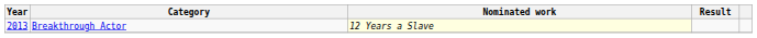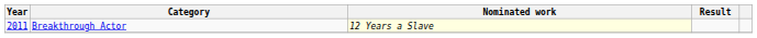 <table class=wikitable>
 <tr>
 <th scope="col" style="width:1em;">Year</th>
 <th scope="col" style="width:36em;">Category</th>
 <th scope="col" style="width:39em;">Nominated work</th>
 <th scope="col" style="width:5em;">Result</th>
 <th scope="col" style="width:1em;"></th>
 </tr>
 <tr>
-<td><a href='#'>2013</a></td>
+<td><a href='#'>2011</a></td>
 <td><a href='#'>Breakthrough Actor</a></td>
 <td style="background: lightyellow;"><em>12 Years a Slave</em></td>
 <td></td>
 <td></td>
 </tr>
 <tr>
 </tr>
 </table>
